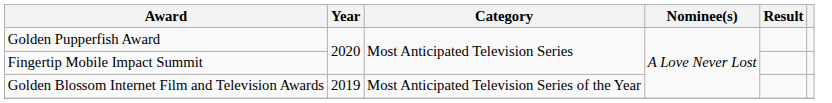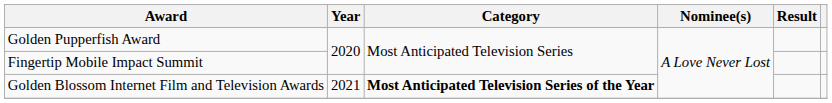 <table class="wikitable">
 <tr>
 <th scope="col">Award</th>
 <th scope="col">Year</th>
 <th scope="col">Category</th>
 <th scope="col">Nominee(s)</th>
 <th scope="col">Result</th>
 <th scope="col" class="unsortable"></th>
 </tr>
 <tr>
 <td>Golden Pupperfish Award</td>
 <td rowspan=2>2020</td>
 <td rowspan=2>Most Anticipated Television Series</td>
 <td rowspan=3><em>A Love Never Lost</em></td>
 <td></td>
 <td></td>
 </tr>
 <tr>
 <td>Fingertip Mobile Impact Summit</td>
 <td></td>
 <td></td>
 </tr>
 <tr>
 <td>Golden Blossom Internet Film and Television Awards</td>
-<td>2019</td>
-<td>Most Anticipated Television Series of the Year</td>
+<td>2021</td>
+<td><strong>Most Anticipated Television Series of the Year</strong></td>
 <td></td>
 <td></td>
 </tr>
 <tr>
 </tr>
 </table>
